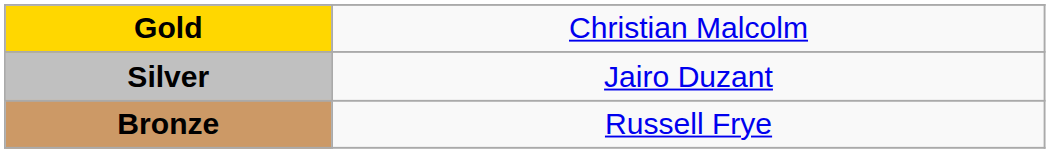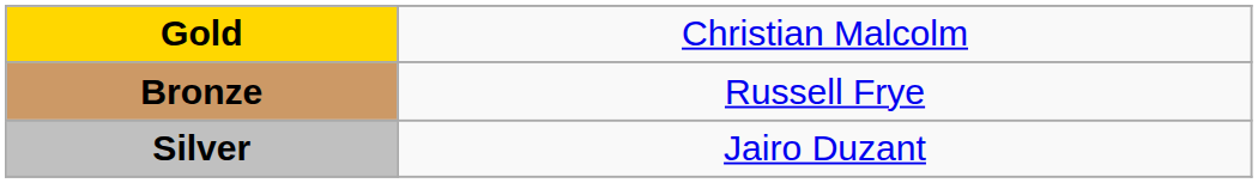 <table class="wikitable" style="text-align:center; " width="35%">
 <tr>
 <td bgcolor="gold"><strong>Gold</strong></td>
 <td><a href='#'>Christian Malcolm</a><br>  <small><em></em></small></td>
 </tr>
 <tr>
+<td bgcolor="CC9966"><strong>Bronze</strong></td>
+<td><a href='#'>Russell Frye</a><br>  <small><em></em></small></td>
+</tr>
+<tr>
 <td bgcolor="silver"><strong>Silver</strong></td>
 <td><a href='#'>Jairo Duzant</a><br>  <small><em></em></small></td>
 </tr>
-<tr>
-<td bgcolor="CC9966"><strong>Bronze</strong></td>
-<td><a href='#'>Russell Frye</a><br>  <small><em></em></small></td>
-</tr>
 </table>
